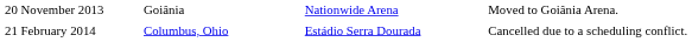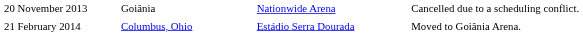 <table cellpadding="2" style="border: 0px solid darkgray; font-size:90%">
 <tr>
 <th width="150"></th>
 <th width="175"></th>
 <th width="200"></th>
 <th width="450"></th>
 </tr>
 <tr border="0">
 <td>20 November 2013</td>
 <td>Goiânia</td>
 <td><a href='#'>Nationwide Arena</a></td>
-<td>Moved to Goiânia Arena.</td>
+<td>Cancelled due to a scheduling conflict.</td>
 </tr>
 <tr>
 <td>21 February 2014</td>
 <td><a href='#'>Columbus, Ohio</a></td>
 <td><a href='#'>Estádio Serra Dourada</a></td>
-<td>Cancelled due to a scheduling conflict.</td>
+<td>Moved to Goiânia Arena.</td>
 </tr>
 </table>
